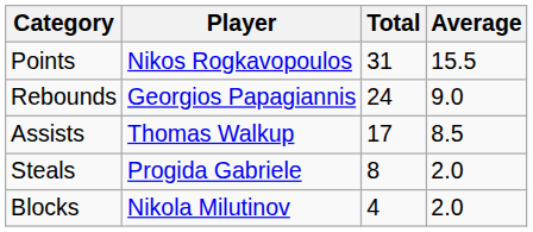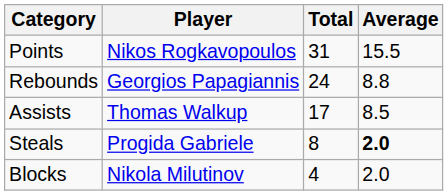 <table class="wikitable">
 <tr>
 <th>Category</th>
 <th>Player</th>
 <th>Total</th>
 <th>Average</th>
 </tr>
 <tr>
 <td>Points</td>
 <td> <a href='#'>Nikos Rogkavopoulos</a></td>
 <td>31</td>
 <td>15.5</td>
 </tr>
 <tr>
 <td>Rebounds</td>
 <td> <a href='#'>Georgios Papagiannis</a></td>
 <td>24</td>
-<td>9.0</td>
+<td>8.8</td>
 </tr>
 <tr>
 <td>Assists</td>
 <td> <a href='#'>Thomas Walkup</a></td>
 <td>17</td>
 <td>8.5</td>
 </tr>
 <tr>
 <td>Steals</td>
 <td> <a href='#'>Progida Gabriele</a></td>
 <td>8</td>
-<td>2.0</td>
+<td><strong>2.0</strong></td>
 </tr>
 <tr>
 <td>Blocks</td>
 <td> <a href='#'>Nikola Milutinov</a></td>
 <td>4</td>
 <td>2.0</td>
 </tr>
 </table>
